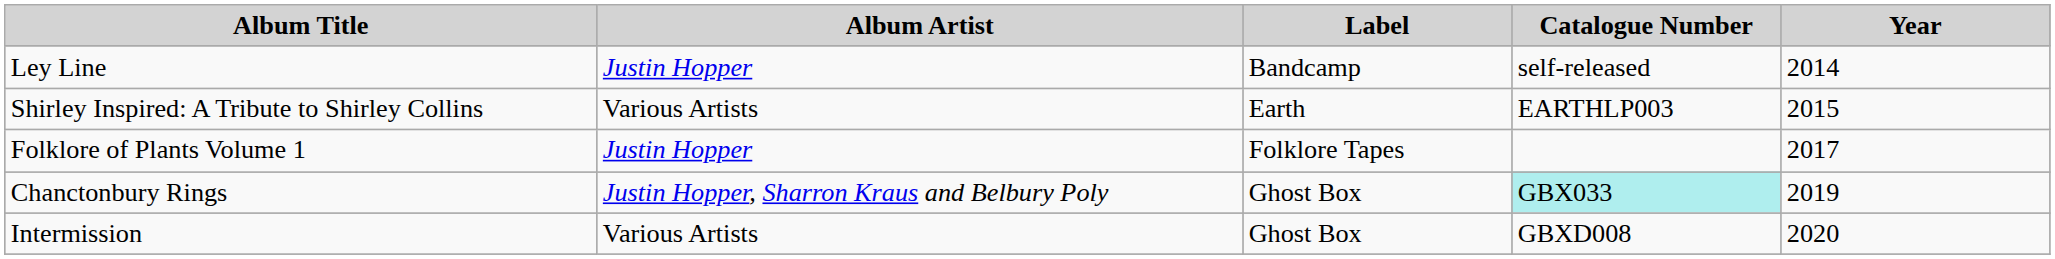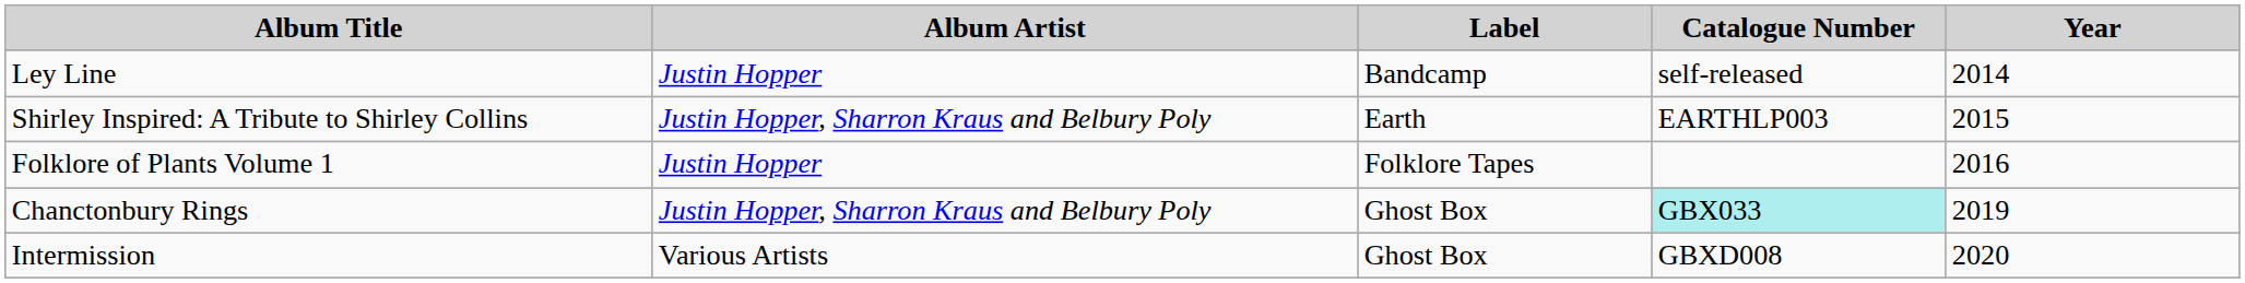 <table class="wikitable">
 <tr>
 <th width="22%" style="background:lightgray;">Album Title</th>
 <th width="24%" style="background:lightgray;">Album Artist</th>
 <th width="10%" style="background:lightgray;">Label</th>
 <th width="10%" style="background:lightgray;">Catalogue Number</th>
 <th width="10%" style="background:lightgray;">Year</th>
 </tr>
 <tr>
 <td>Ley Line</td>
 <td><em><a href='#'>Justin Hopper</a></em></td>
 <td>Bandcamp</td>
 <td>self-released</td>
 <td>2014</td>
 </tr>
 <tr>
 <td>Shirley Inspired: A Tribute to Shirley Collins</td>
-<td>Various Artists</td>
+<td><em><a href='#'>Justin Hopper</a>, <a href='#'>Sharron Kraus</a> and Belbury Poly</em></td>
 <td>Earth</td>
 <td>EARTHLP003</td>
 <td>2015</td>
 </tr>
 <tr>
 <td>Folklore of Plants Volume 1</td>
 <td><em><a href='#'>Justin Hopper</a></em></td>
 <td>Folklore Tapes</td>
 <td></td>
-<td>2017</td>
+<td>2016</td>
 </tr>
 <tr>
 <td>Chanctonbury Rings</td>
 <td><em><a href='#'>Justin Hopper</a>, <a href='#'>Sharron Kraus</a> and Belbury Poly</em></td>
 <td>Ghost Box</td>
 <td style="background: paleturquoise;">GBX033</td>
 <td>2019</td>
 </tr>
 <tr>
 <td>Intermission</td>
 <td>Various Artists</td>
 <td>Ghost Box</td>
 <td>GBXD008</td>
 <td>2020</td>
 </tr>
 </table>
